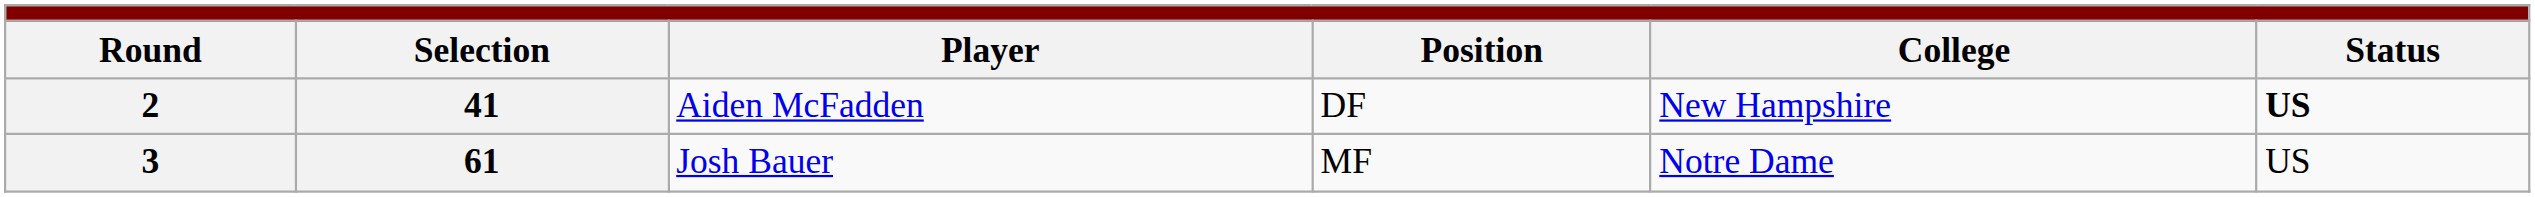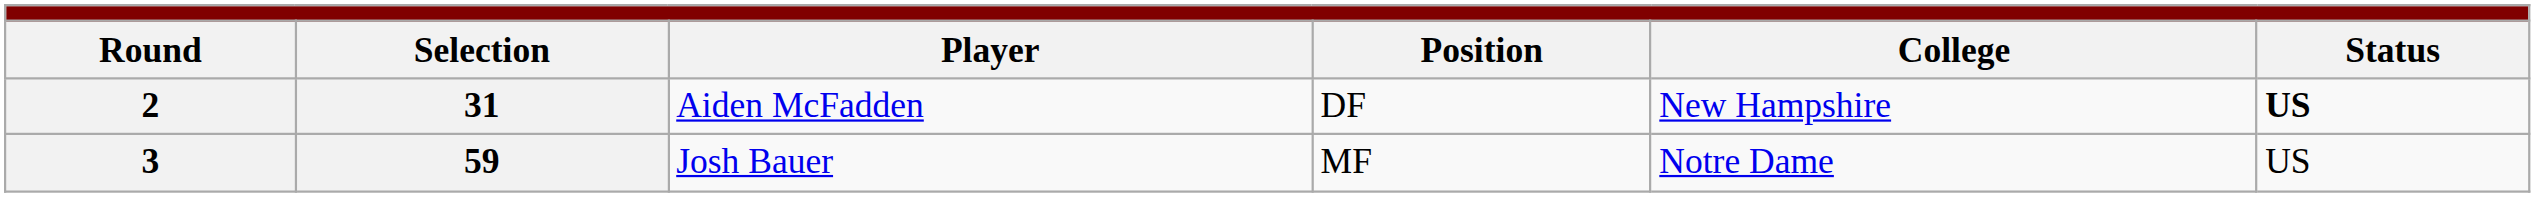 <table class="wikitable sortable" style="width:90%; text-align:center; font-size:100%; text-align:left;">
 <tr style="border-spacing: 2px; border: 2px white;">
 <td align="center" bgcolor="#800000" colspan="6" color="#fff;" border="#E32526"><strong></strong></td>
 </tr>
 <tr>
 <th>Round</th>
 <th>Selection</th>
 <th>Player</th>
 <th>Position</th>
 <th>College</th>
 <th>Status</th>
 </tr>
 <tr>
 <th>2</th>
-<th>41</th>
+<th>31</th>
 <td> <a href='#'>Aiden McFadden</a></td>
 <td>DF</td>
 <td><a href='#'>New Hampshire</a></td>
 <td><strong>US</strong></td>
 </tr>
 <tr>
 <th>3</th>
-<th>61</th>
+<th>59</th>
 <td> <a href='#'>Josh Bauer</a></td>
 <td>MF</td>
 <td><a href='#'>Notre Dame</a></td>
 <td>US</td>
 </tr>
 </table>
